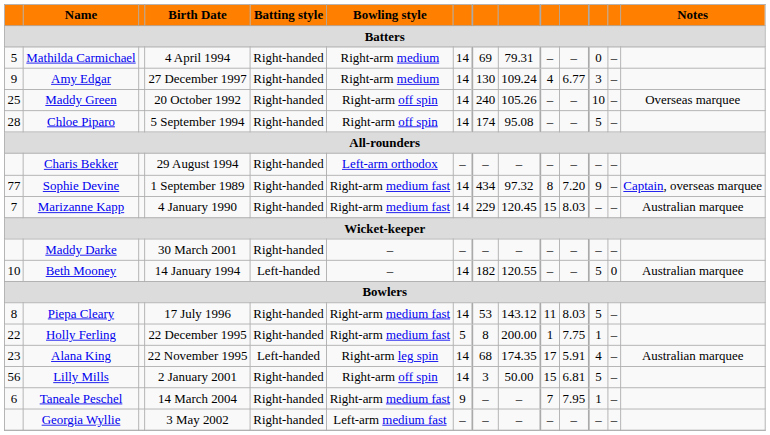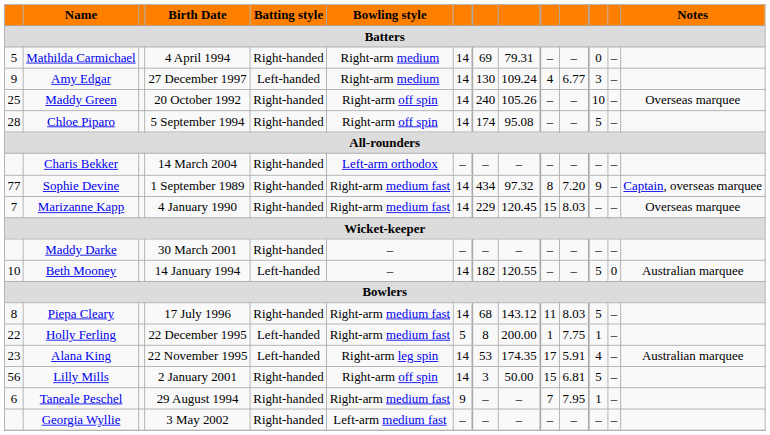 <table class="wikitable" style="font-size:95%;">
 <tr>
 <th style="background:#ff8000; color:black;"></th>
 <th style="background:#ff8000; color:black;">Name</th>
 <th style="background:#ff8000; color:black;"></th>
 <th style="background:#ff8000; color:black;">Birth Date</th>
 <th style="background:#ff8000; color:black;">Batting style</th>
 <th style="background:#ff8000; color:black;">Bowling style</th>
 <th style="background:#ff8000; color:black;"></th>
 <th style="background:#ff8000; color:black; border-left-width: 2px;"></th>
 <th style="background:#ff8000; color:black;"></th>
 <th style="background:#ff8000; color:black; border-left-width: 2px;"></th>
 <th style="background:#ff8000; color:black;"></th>
 <th style="background:#ff8000; color:black; border-left-width: 2px;"></th>
 <th style="background:#ff8000; color:black;"></th>
 <th style="background:#ff8000; color:black;">Notes</th>
 </tr>
 <tr>
 <th colspan="14" style="background: #DCDCDC; text-align:center;">Batters</th>
 </tr>
 <tr align="center">
 <td>5</td>
 <td><a href='#'>Mathilda Carmichael</a></td>
 <td></td>
 <td>4 April 1994</td>
 <td>Right-handed</td>
 <td>Right-arm <a href='#'>medium</a></td>
 <td>14</td>
 <td style="border-left-width: 2px">69</td>
 <td>79.31</td>
 <td style="border-left-width: 2px">–</td>
 <td>–</td>
 <td style="border-left-width: 2px">0</td>
 <td>–</td>
 <td></td>
 </tr>
 <tr align="center">
 <td>9</td>
 <td><a href='#'>Amy Edgar</a></td>
 <td></td>
 <td>27 December 1997</td>
-<td>Right-handed</td>
+<td>Left-handed</td>
 <td>Right-arm <a href='#'>medium</a></td>
 <td>14</td>
 <td style="border-left-width: 2px">130</td>
 <td>109.24</td>
 <td style="border-left-width: 2px">4</td>
 <td>6.77</td>
 <td style="border-left-width: 2px">3</td>
 <td>–</td>
 <td></td>
 </tr>
 <tr align="center">
 <td>25</td>
 <td><a href='#'>Maddy Green</a></td>
 <td></td>
 <td>20 October 1992</td>
 <td>Right-handed</td>
 <td>Right-arm <a href='#'>off spin</a></td>
 <td>14</td>
 <td style="border-left-width: 2px">240</td>
 <td>105.26</td>
 <td style="border-left-width: 2px">–</td>
 <td>–</td>
 <td style="border-left-width: 2px">10</td>
 <td>–</td>
 <td>Overseas marquee</td>
 </tr>
 <tr align="center">
 <td>28</td>
 <td><a href='#'>Chloe Piparo</a></td>
 <td></td>
 <td>5 September 1994</td>
 <td>Right-handed</td>
 <td>Right-arm <a href='#'>off spin</a></td>
 <td>14</td>
 <td style="border-left-width: 2px">174</td>
 <td>95.08</td>
 <td style="border-left-width: 2px">–</td>
 <td>–</td>
 <td style="border-left-width: 2px">5</td>
 <td>–</td>
 <td></td>
 </tr>
 <tr>
 <th colspan="14" style="background: #DCDCDC; text-align:center;">All-rounders</th>
 </tr>
 <tr align="center">
 <td></td>
 <td><a href='#'>Charis Bekker</a></td>
 <td></td>
-<td>29 August 1994</td>
+<td>14 March 2004</td>
 <td>Right-handed</td>
 <td><a href='#'>Left-arm orthodox</a></td>
 <td>–</td>
 <td style="border-left-width: 2px">–</td>
 <td>–</td>
 <td style="border-left-width: 2px">–</td>
 <td>–</td>
 <td style="border-left-width: 2px">–</td>
 <td>–</td>
 <td></td>
 </tr>
 <tr align="center">
 <td>77</td>
 <td><a href='#'>Sophie Devine</a></td>
 <td></td>
 <td>1 September 1989</td>
 <td>Right-handed</td>
 <td>Right-arm <a href='#'>medium fast</a></td>
 <td>14</td>
 <td style="border-left-width: 2px">434</td>
 <td>97.32</td>
 <td style="border-left-width: 2px">8</td>
 <td>7.20</td>
 <td style="border-left-width: 2px">9</td>
 <td>–</td>
 <td><a href='#'>Captain</a>, overseas marquee</td>
 </tr>
 <tr align="center">
 <td>7</td>
 <td><a href='#'>Marizanne Kapp</a></td>
 <td></td>
 <td>4 January 1990</td>
 <td>Right-handed</td>
 <td>Right-arm <a href='#'>medium fast</a></td>
 <td>14</td>
 <td style="border-left-width: 2px">229</td>
 <td>120.45</td>
 <td style="border-left-width: 2px">15</td>
 <td>8.03</td>
 <td style="border-left-width: 2px">–</td>
 <td>–</td>
-<td>Australian marquee</td>
+<td>Overseas marquee</td>
 </tr>
 <tr>
 <th colspan="14" style="background: #DCDCDC; text-align:center;">Wicket-keeper</th>
 </tr>
 <tr align="center">
 <td></td>
 <td><a href='#'>Maddy Darke</a></td>
 <td></td>
 <td>30 March 2001</td>
 <td>Right-handed</td>
 <td>–</td>
 <td>–</td>
 <td style="border-left-width: 2px">–</td>
 <td>–</td>
 <td style="border-left-width: 2px">–</td>
 <td>–</td>
 <td style="border-left-width: 2px">–</td>
 <td>–</td>
 <td></td>
 </tr>
 <tr align="center">
 <td>10</td>
 <td><a href='#'>Beth Mooney</a></td>
 <td></td>
 <td>14 January 1994</td>
 <td>Left-handed</td>
 <td>–</td>
 <td>14</td>
 <td style="border-left-width: 2px">182</td>
 <td>120.55</td>
 <td style="border-left-width: 2px">–</td>
 <td>–</td>
 <td style="border-left-width: 2px">5</td>
 <td>0</td>
 <td>Australian marquee</td>
 </tr>
 <tr>
 <th colspan="14" style="background: #DCDCDC; text-align:center;">Bowlers</th>
 </tr>
 <tr align="center">
 <td>8</td>
 <td><a href='#'>Piepa Cleary</a></td>
 <td></td>
 <td>17 July 1996</td>
 <td>Right-handed</td>
 <td>Right-arm <a href='#'>medium fast</a></td>
 <td>14</td>
-<td style="border-left-width: 2px">53</td>
+<td style="border-left-width: 2px">68</td>
 <td>143.12</td>
 <td style="border-left-width: 2px">11</td>
 <td>8.03</td>
 <td style="border-left-width: 2px">5</td>
 <td>–</td>
 <td></td>
 </tr>
 <tr align="center">
 <td>22</td>
 <td><a href='#'>Holly Ferling</a></td>
 <td></td>
 <td>22 December 1995</td>
-<td>Right-handed</td>
+<td>Left-handed</td>
 <td>Right-arm <a href='#'>medium fast</a></td>
 <td>5</td>
 <td style="border-left-width: 2px">8</td>
 <td>200.00</td>
 <td style="border-left-width: 2px">1</td>
 <td>7.75</td>
 <td style="border-left-width: 2px">1</td>
 <td>–</td>
 <td></td>
 </tr>
 <tr align="center">
 <td>23</td>
 <td><a href='#'>Alana King</a></td>
 <td></td>
 <td>22 November 1995</td>
 <td>Left-handed</td>
 <td>Right-arm <a href='#'>leg spin</a></td>
 <td>14</td>
-<td style="border-left-width: 2px">68</td>
+<td style="border-left-width: 2px">53</td>
 <td>174.35</td>
 <td style="border-left-width: 2px">17</td>
 <td>5.91</td>
 <td style="border-left-width: 2px">4</td>
 <td>–</td>
 <td>Australian marquee</td>
 </tr>
 <tr align="center">
 <td>56</td>
 <td><a href='#'>Lilly Mills</a></td>
 <td></td>
 <td>2 January 2001</td>
 <td>Right-handed</td>
 <td>Right-arm <a href='#'>off spin</a></td>
 <td>14</td>
 <td style="border-left-width: 2px">3</td>
 <td>50.00</td>
 <td style="border-left-width: 2px">15</td>
 <td>6.81</td>
 <td style="border-left-width: 2px">5</td>
 <td>–</td>
 <td></td>
 </tr>
 <tr align="center">
 <td>6</td>
 <td><a href='#'>Taneale Peschel</a></td>
 <td></td>
-<td>14 March 2004</td>
+<td>29 August 1994</td>
 <td>Right-handed</td>
 <td>Right-arm <a href='#'>medium fast</a></td>
 <td>9</td>
 <td style="border-left-width: 2px">–</td>
 <td>–</td>
 <td style="border-left-width: 2px">7</td>
 <td>7.95</td>
 <td style="border-left-width: 2px">1</td>
 <td>–</td>
 <td></td>
 </tr>
 <tr align="center">
 <td></td>
 <td><a href='#'>Georgia Wyllie</a></td>
 <td></td>
 <td>3 May 2002</td>
 <td>Right-handed</td>
 <td>Left-arm <a href='#'>medium fast</a></td>
 <td>–</td>
 <td style="border-left-width: 2px">–</td>
 <td>–</td>
 <td style="border-left-width: 2px">–</td>
 <td>–</td>
 <td style="border-left-width: 2px">–</td>
 <td>–</td>
 <td></td>
 </tr>
 <tr>
 </tr>
 </table>
